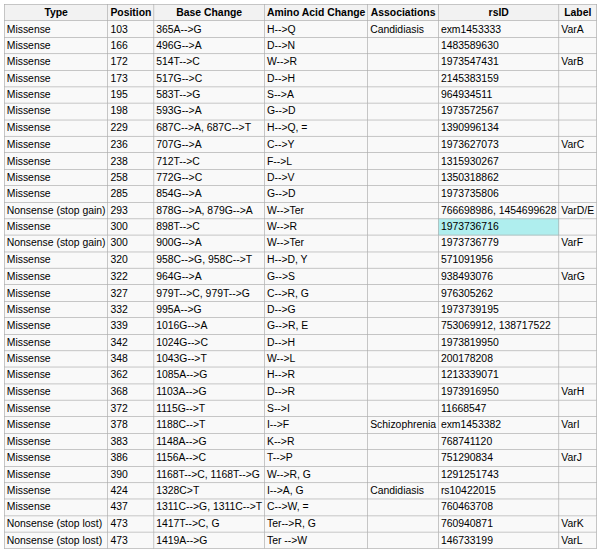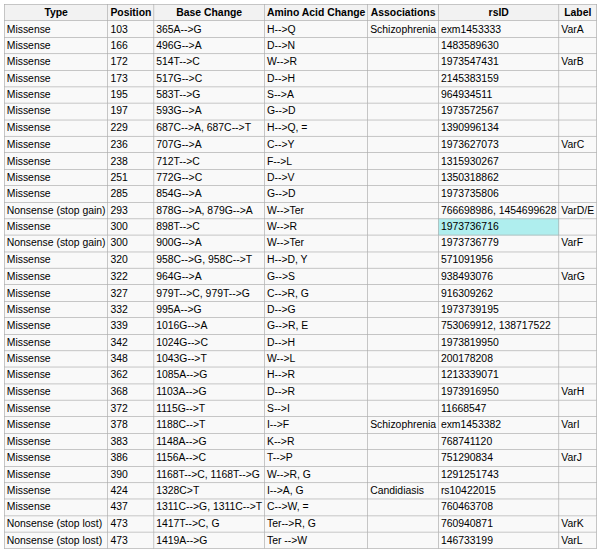 <table class="wikitable">
 <tr>
 <th>Type</th>
 <th>Position</th>
 <th>Base Change</th>
 <th>Amino Acid Change</th>
 <th>Associations</th>
 <th>rsID</th>
 <th>Label</th>
 </tr>
 <tr>
 <td>Missense</td>
 <td>103</td>
 <td>365A-->G</td>
 <td>H-->Q</td>
-<td>Candidiasis</td>
+<td>Schizophrenia</td>
 <td>exm1453333</td>
 <td>VarA</td>
 </tr>
 <tr>
 <td>Missense</td>
 <td>166</td>
 <td>496G-->A</td>
 <td>D-->N</td>
 <td></td>
 <td>1483589630</td>
 <td></td>
 </tr>
 <tr>
 <td>Missense</td>
 <td>172</td>
 <td>514T-->C</td>
 <td>W-->R</td>
 <td></td>
 <td>1973547431</td>
 <td>VarB</td>
 </tr>
 <tr>
 <td>Missense</td>
 <td>173</td>
 <td>517G-->C</td>
 <td>D-->H</td>
 <td></td>
 <td>2145383159</td>
 <td></td>
 </tr>
 <tr>
 <td>Missense</td>
 <td>195</td>
 <td>583T-->G</td>
 <td>S-->A</td>
 <td></td>
 <td>964934511</td>
 <td></td>
 </tr>
 <tr>
 <td>Missense</td>
-<td>198</td>
+<td>197</td>
 <td>593G-->A</td>
 <td>G-->D</td>
 <td></td>
 <td>1973572567</td>
 <td></td>
 </tr>
 <tr>
 <td>Missense</td>
 <td>229</td>
 <td>687C-->A, 687C-->T</td>
 <td>H-->Q, =</td>
 <td></td>
 <td>1390996134</td>
 <td></td>
 </tr>
 <tr>
 <td>Missense</td>
 <td>236</td>
 <td>707G-->A</td>
 <td>C-->Y</td>
 <td></td>
 <td>1973627073</td>
 <td>VarC</td>
 </tr>
 <tr>
 <td>Missense</td>
 <td>238</td>
 <td>712T-->C</td>
 <td>F-->L</td>
 <td></td>
 <td>1315930267</td>
 <td></td>
 </tr>
 <tr>
 <td>Missense</td>
-<td>258</td>
+<td>251</td>
 <td>772G-->C</td>
 <td>D-->V</td>
 <td></td>
 <td>1350318862</td>
 <td></td>
 </tr>
 <tr>
 <td>Missense</td>
 <td>285</td>
 <td>854G-->A</td>
 <td>G-->D</td>
 <td></td>
 <td>1973735806</td>
 <td></td>
 </tr>
 <tr>
 <td>Nonsense (stop gain)</td>
 <td>293</td>
 <td>878G-->A, 879G-->A</td>
 <td>W-->Ter</td>
 <td></td>
 <td>766698986, 1454699628</td>
 <td>VarD/E</td>
 </tr>
 <tr>
 <td>Missense</td>
 <td>300</td>
 <td>898T-->C</td>
 <td>W-->R</td>
 <td></td>
 <td style="background: paleturquoise;">1973736716</td>
 <td></td>
 </tr>
 <tr>
 <td>Nonsense (stop gain)</td>
 <td>300</td>
 <td>900G-->A</td>
 <td>W-->Ter</td>
 <td></td>
 <td>1973736779</td>
 <td>VarF</td>
 </tr>
 <tr>
 <td>Missense</td>
 <td>320</td>
 <td>958C-->G, 958C-->T</td>
 <td>H-->D, Y</td>
 <td></td>
 <td>571091956</td>
 <td></td>
 </tr>
 <tr>
 <td>Missense</td>
 <td>322</td>
 <td>964G-->A</td>
 <td>G-->S</td>
 <td></td>
 <td>938493076</td>
 <td>VarG</td>
 </tr>
 <tr>
 <td>Missense</td>
 <td>327</td>
 <td>979T-->C, 979T-->G</td>
 <td>C-->R, G</td>
 <td></td>
-<td>976305262</td>
+<td>916309262</td>
 <td></td>
 </tr>
 <tr>
 <td>Missense</td>
 <td>332</td>
 <td>995A-->G</td>
 <td>D-->G</td>
 <td></td>
 <td>1973739195</td>
 <td></td>
 </tr>
 <tr>
 <td>Missense</td>
 <td>339</td>
 <td>1016G-->A</td>
 <td>G-->R, E</td>
 <td></td>
 <td>753069912, 138717522</td>
 <td></td>
 </tr>
 <tr>
 <td>Missense</td>
 <td>342</td>
 <td>1024G-->C</td>
 <td>D-->H</td>
 <td></td>
 <td>1973819950</td>
 <td></td>
 </tr>
 <tr>
 <td>Missense</td>
 <td>348</td>
 <td>1043G-->T</td>
 <td>W-->L</td>
 <td></td>
 <td>200178208</td>
 <td></td>
 </tr>
 <tr>
 <td>Missense</td>
 <td>362</td>
 <td>1085A-->G</td>
 <td>H-->R</td>
 <td></td>
 <td>1213339071</td>
 <td></td>
 </tr>
 <tr>
 <td>Missense</td>
 <td>368</td>
 <td>1103A-->G</td>
 <td>D-->R</td>
 <td></td>
 <td>1973916950</td>
 <td>VarH</td>
 </tr>
 <tr>
 <td>Missense</td>
 <td>372</td>
 <td>1115G-->T</td>
 <td>S-->I</td>
 <td></td>
 <td>11668547</td>
 <td></td>
 </tr>
 <tr>
 <td>Missense</td>
 <td>378</td>
 <td>1188C-->T</td>
 <td>I-->F</td>
 <td>Schizophrenia</td>
 <td>exm1453382</td>
 <td>VarI</td>
 </tr>
 <tr>
 <td>Missense</td>
 <td>383</td>
 <td>1148A-->G</td>
 <td>K-->R</td>
 <td></td>
 <td>768741120</td>
 <td></td>
 </tr>
 <tr>
 <td>Missense</td>
 <td>386</td>
 <td>1156A-->C</td>
 <td>T-->P</td>
 <td></td>
 <td>751290834</td>
 <td>VarJ</td>
 </tr>
 <tr>
 <td>Missense</td>
 <td>390</td>
 <td>1168T-->C, 1168T-->G</td>
 <td>W-->R, G</td>
 <td></td>
 <td>1291251743</td>
 <td></td>
 </tr>
 <tr>
 <td>Missense</td>
 <td>424</td>
 <td>1328C>T</td>
 <td>I-->A, G</td>
 <td>Candidiasis</td>
 <td>rs10422015</td>
 <td></td>
 </tr>
 <tr>
 <td>Missense</td>
 <td>437</td>
 <td>1311C-->G, 1311C-->T</td>
 <td>C-->W, =</td>
 <td></td>
 <td>760463708</td>
 <td></td>
 </tr>
 <tr>
 <td>Nonsense (stop lost)</td>
 <td>473</td>
 <td>1417T-->C, G</td>
 <td>Ter-->R, G</td>
 <td></td>
 <td>760940871</td>
 <td>VarK</td>
 </tr>
 <tr>
 <td>Nonsense (stop lost)</td>
 <td>473</td>
 <td>1419A-->G</td>
 <td>Ter -->W</td>
 <td></td>
 <td>146733199</td>
 <td>VarL</td>
 </tr>
 </table>
